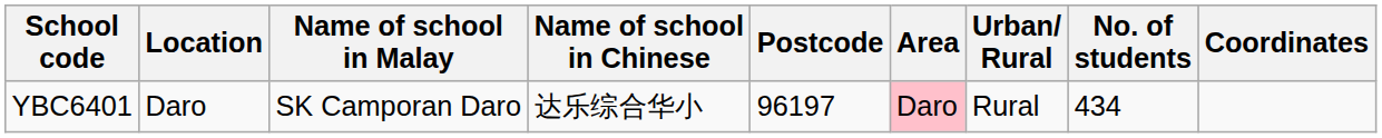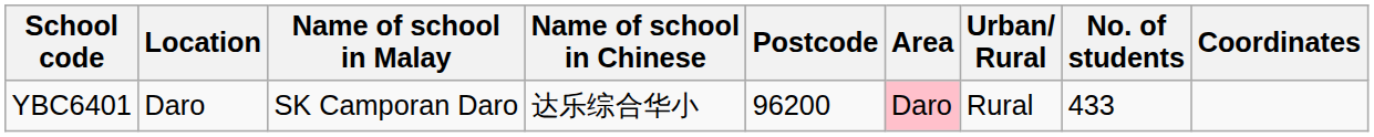 <table class="wikitable sortable">
 <tr>
 <th>School<br>code</th>
 <th>Location</th>
 <th>Name of school<br>in Malay</th>
 <th>Name of school<br>in Chinese</th>
 <th>Postcode</th>
 <th>Area</th>
 <th>Urban/<br>Rural</th>
 <th>No. of<br>students</th>
 <th>Coordinates</th>
 </tr>
 <tr>
 <td>YBC6401</td>
 <td>Daro</td>
 <td>SK Camporan Daro</td>
 <td>达乐综合华小</td>
-<td>96197</td>
+<td>96200</td>
 <td style="background: pink;">Daro</td>
 <td>Rural</td>
-<td>434</td>
+<td>433</td>
 <td></td>
 </tr>
 </table>
